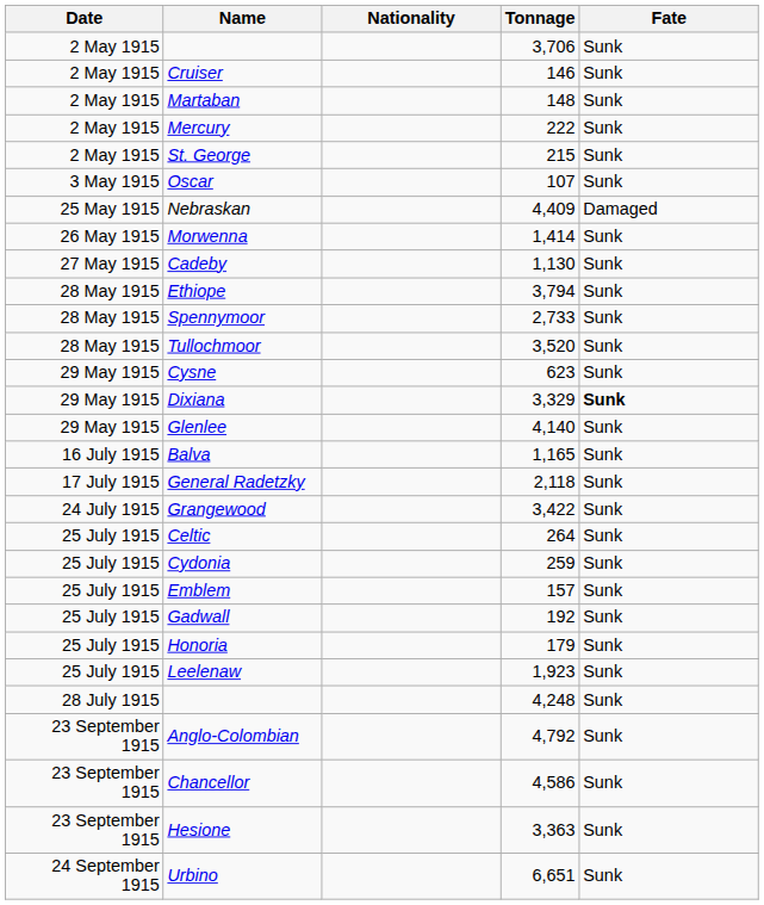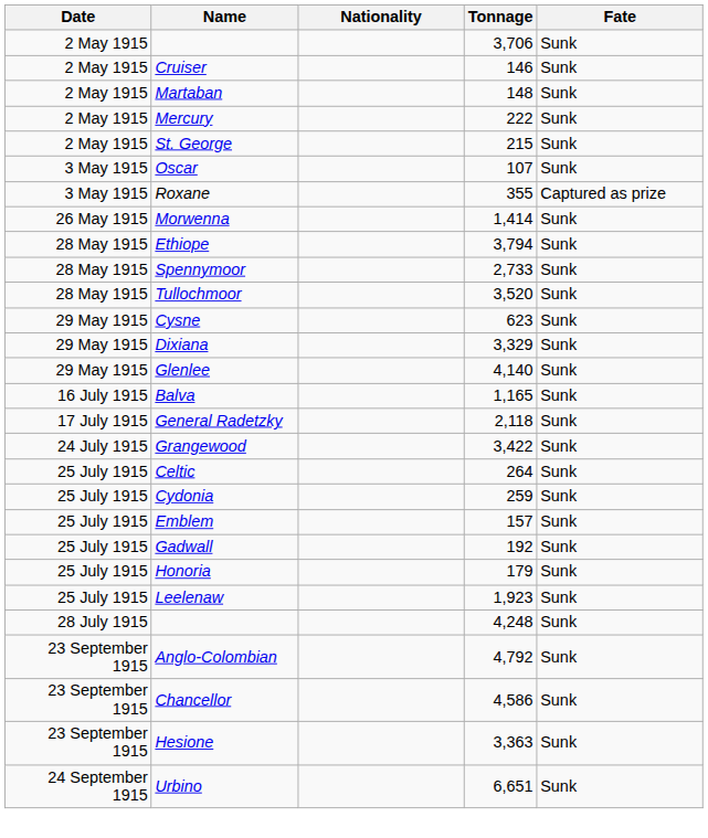 <table class="wikitable sortable">
 <tr>
 <th width="140px">Date</th>
 <th width="140px">Name</th>
 <th width="160px">Nationality</th>
 <th width="25px">Tonnage</th>
 <th width="160px">Fate</th>
 </tr>
 <tr>
 <td align="right">2 May 1915</td>
 <td align="left"></td>
 <td align="left"></td>
 <td align="right">3,706</td>
 <td align="left">Sunk</td>
 </tr>
 <tr>
 <td align="right">2 May 1915</td>
 <td align="left"><a href='#'><em>Cruiser</em></a></td>
 <td align="left"></td>
 <td align="right">146</td>
 <td align="left">Sunk</td>
 </tr>
 <tr>
 <td align="right">2 May 1915</td>
 <td align="left"><a href='#'><em>Martaban</em></a></td>
 <td align="left"></td>
 <td align="right">148</td>
 <td align="left">Sunk</td>
 </tr>
 <tr>
 <td align="right">2 May 1915</td>
 <td align="left"><a href='#'><em>Mercury</em></a></td>
 <td align="left"></td>
 <td align="right">222</td>
 <td align="left">Sunk</td>
 </tr>
 <tr>
 <td align="right">2 May 1915</td>
 <td align="left"><a href='#'><em>St. George</em></a></td>
 <td align="left"></td>
 <td align="right">215</td>
 <td align="left">Sunk</td>
 </tr>
 <tr>
 <td align="right">3 May 1915</td>
 <td align="left"><a href='#'><em>Oscar</em></a></td>
 <td align="left"></td>
 <td align="right">107</td>
 <td align="left">Sunk</td>
 </tr>
 <tr>
-<td align="right">25 May 1915</td>
-<td align="left"><em>Nebraskan</em></td>
+<td align="right">3 May 1915</td>
+<td align="left"><em>Roxane</em></td>
 <td align="left"></td>
-<td align="right">4,409</td>
-<td align="left">Damaged</td>
+<td align="right">355</td>
+<td align="left">Captured as prize</td>
 </tr>
 <tr>
 <td align="right">26 May 1915</td>
 <td align="left"><a href='#'><em>Morwenna</em></a></td>
 <td align="left"></td>
 <td align="right">1,414</td>
-<td align="left">Sunk</td>
-</tr>
-<tr>
-<td align="right">27 May 1915</td>
-<td align="left"><a href='#'><em>Cadeby</em></a></td>
-<td align="left"></td>
-<td align="right">1,130</td>
 <td align="left">Sunk</td>
 </tr>
 <tr>
 <td align="right">28 May 1915</td>
 <td align="left"><a href='#'><em>Ethiope</em></a></td>
 <td align="left"></td>
 <td align="right">3,794</td>
 <td align="left">Sunk</td>
 </tr>
 <tr>
 <td align="right">28 May 1915</td>
 <td align="left"><a href='#'><em>Spennymoor</em></a></td>
 <td align="left"></td>
 <td align="right">2,733</td>
 <td align="left">Sunk</td>
 </tr>
 <tr>
 <td align="right">28 May 1915</td>
 <td align="left"><a href='#'><em>Tullochmoor</em></a></td>
 <td align="left"></td>
 <td align="right">3,520</td>
 <td align="left">Sunk</td>
 </tr>
 <tr>
 <td align="right">29 May 1915</td>
 <td align="left"><a href='#'><em>Cysne</em></a></td>
 <td align="left"></td>
 <td align="right">623</td>
 <td align="left">Sunk</td>
 </tr>
 <tr>
 <td align="right">29 May 1915</td>
 <td align="left"><a href='#'><em>Dixiana</em></a></td>
 <td align="left"></td>
 <td align="right">3,329</td>
-<td align="left"><strong>Sunk</strong></td>
+<td align="left">Sunk</td>
 </tr>
 <tr>
 <td align="right">29 May 1915</td>
 <td align="left"><a href='#'><em>Glenlee</em></a></td>
 <td align="left"></td>
 <td align="right">4,140</td>
 <td align="left">Sunk</td>
 </tr>
 <tr>
 <td align="right">16 July 1915</td>
 <td align="left"><a href='#'><em>Balva</em></a></td>
 <td align="left"></td>
 <td align="right">1,165</td>
 <td align="left">Sunk</td>
 </tr>
 <tr>
 <td align="right">17 July 1915</td>
 <td align="left"><a href='#'><em>General Radetzky</em></a></td>
 <td align="left"></td>
 <td align="right">2,118</td>
 <td align="left">Sunk</td>
 </tr>
 <tr>
 <td align="right">24 July 1915</td>
 <td align="left"><a href='#'><em>Grangewood</em></a></td>
 <td align="left"></td>
 <td align="right">3,422</td>
 <td align="left">Sunk</td>
 </tr>
 <tr>
 <td align="right">25 July 1915</td>
 <td align="left"><a href='#'><em>Celtic</em></a></td>
 <td align="left"></td>
 <td align="right">264</td>
 <td align="left">Sunk</td>
 </tr>
 <tr>
 <td align="right">25 July 1915</td>
 <td align="left"><a href='#'><em>Cydonia</em></a></td>
 <td align="left"></td>
 <td align="right">259</td>
 <td align="left">Sunk</td>
 </tr>
 <tr>
 <td align="right">25 July 1915</td>
 <td align="left"><a href='#'><em>Emblem</em></a></td>
 <td align="left"></td>
 <td align="right">157</td>
 <td align="left">Sunk</td>
 </tr>
 <tr>
 <td align="right">25 July 1915</td>
 <td align="left"><a href='#'><em>Gadwall</em></a></td>
 <td align="left"></td>
 <td align="right">192</td>
 <td align="left">Sunk</td>
 </tr>
 <tr>
 <td align="right">25 July 1915</td>
 <td align="left"><a href='#'><em>Honoria</em></a></td>
 <td align="left"></td>
 <td align="right">179</td>
 <td align="left">Sunk</td>
 </tr>
 <tr>
 <td align="right">25 July 1915</td>
 <td align="left"><a href='#'><em>Leelenaw</em></a></td>
 <td align="left"></td>
 <td align="right">1,923</td>
 <td align="left">Sunk</td>
 </tr>
 <tr>
 <td align="right">28 July 1915</td>
 <td align="left"></td>
 <td align="left"></td>
 <td align="right">4,248</td>
 <td align="left">Sunk</td>
 </tr>
 <tr>
 <td align="right">23 September 1915</td>
 <td align="left"><a href='#'><em>Anglo-Colombian</em></a></td>
 <td align="left"></td>
 <td align="right">4,792</td>
 <td align="left">Sunk</td>
 </tr>
 <tr>
 <td align="right">23 September 1915</td>
 <td align="left"><a href='#'><em>Chancellor</em></a></td>
 <td align="left"></td>
 <td align="right">4,586</td>
 <td align="left">Sunk</td>
 </tr>
 <tr>
 <td align="right">23 September 1915</td>
 <td align="left"><a href='#'><em>Hesione</em></a></td>
 <td align="left"></td>
 <td align="right">3,363</td>
 <td align="left">Sunk</td>
 </tr>
 <tr>
 <td align="right">24 September 1915</td>
 <td align="left"><a href='#'><em>Urbino</em></a></td>
 <td align="left"></td>
 <td align="right">6,651</td>
 <td align="left">Sunk</td>
 </tr>
 </table>
